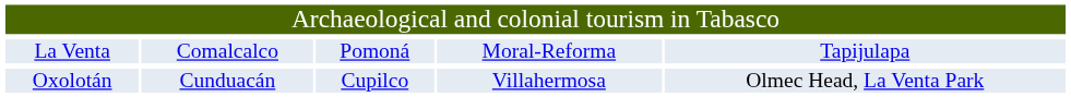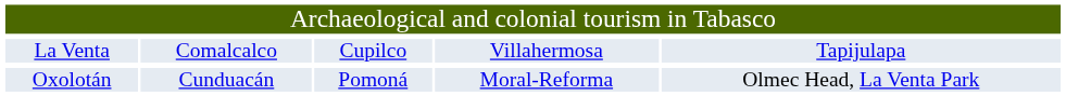 <table class="toc" cellpadding=0 cellspacing=2 width=800px style="float:center; margin: 0.5em 0.5em 0.5em 1em; padding: 0.5e">
 <tr>
 <td colspan=8 style="background:#4b6800; color:white; font-size:120%" align=center bgcolor="green">Archaeological and colonial tourism in Tabasco</td>
 </tr>
 <tr>
 <td align=center valign=center bgcolor="#f9f9f9"></td>
 <td align=center valign=center bgcolor="#f9f9f9"></td>
 <td align=center valign=center bgcolor="#f9f9f9"></td>
 <td align=center valign=center bgcolor="#f9f9f9"></td>
 <td align=center valign=center bgcolor="#f9f9f9"></td>
 </tr>
 <tr>
 <td style="background:#e5ebf2;" align=center><a href='#'>La Venta</a></td>
 <td style="background:#e5ebf2;" align=center><a href='#'>Comalcalco</a></td>
-<td style="background:#e5ebf2;" align=center><a href='#'>Pomoná</a></td>
-<td style="background:#e5ebf2;" align=center><a href='#'>Moral-Reforma</a></td>
+<td style="background:#e5ebf2;" align=center><a href='#'>Cupilco</a></td>
+<td style="background:#e5ebf2;" align=center><a href='#'>Villahermosa</a></td>
 <td style="background:#e5ebf2;" align=center><a href='#'>Tapijulapa</a></td>
 </tr>
 <tr>
 <td align=center valign=center bgcolor="#f9f9f9"></td>
 <td align=center valign=center bgcolor="#f9f9f9"></td>
 <td align=center valign=center bgcolor="#f9f9f9"></td>
 <td align=center valign=center bgcolor="#f9f9f9"></td>
 <td align=center valign=center bgcolor="#f9f9f9"></td>
 </tr>
 <tr>
 <td style="background:#e5ebf2;" align=center><a href='#'>Oxolotán</a></td>
 <td style="background:#e5ebf2;" align=center><a href='#'>Cunduacán</a></td>
-<td style="background:#e5ebf2;" align=center><a href='#'>Cupilco</a></td>
-<td style="background:#e5ebf2;" align=center><a href='#'>Villahermosa</a></td>
+<td style="background:#e5ebf2;" align=center><a href='#'>Pomoná</a></td>
+<td style="background:#e5ebf2;" align=center><a href='#'>Moral-Reforma</a></td>
 <td style="background:#e5ebf2;" align=center>Olmec Head, <a href='#'>La Venta Park</a></td>
 </tr>
 <tr>
 </tr>
 </table>
